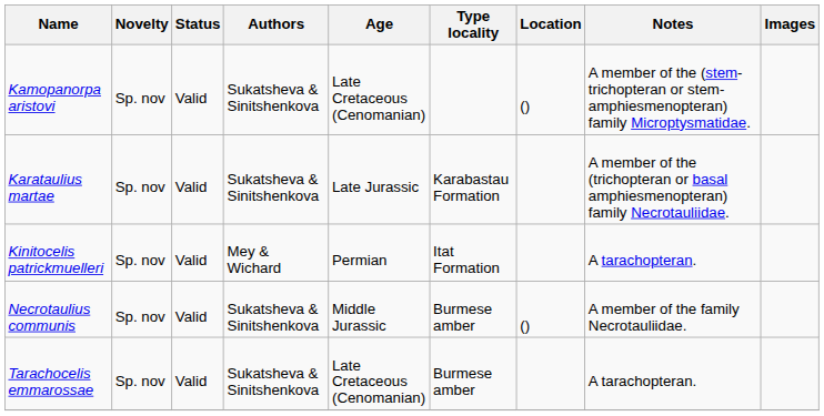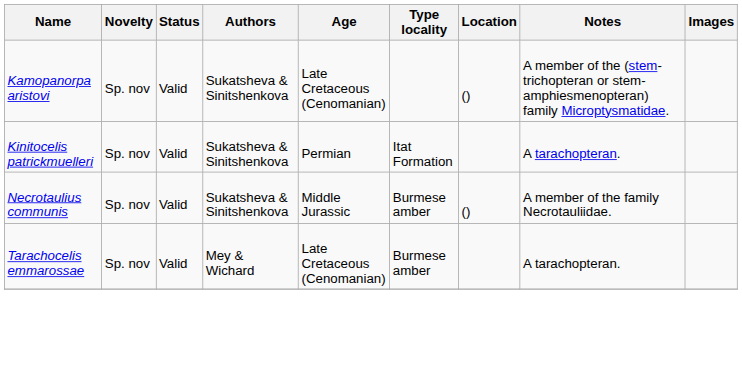 <table class="wikitable sortable" align="center" width="100%">
 <tr>
 <th>Name</th>
 <th>Novelty</th>
 <th>Status</th>
 <th>Authors</th>
 <th>Age</th>
 <th>Type locality</th>
 <th>Location</th>
 <th>Notes</th>
 <th>Images</th>
 </tr>
 <tr>
 <td><br><em><a href='#'>Kamopanorpa aristovi</a></em></td>
 <td><br>Sp. nov</td>
 <td><br>Valid</td>
 <td><br>Sukatsheva & Sinitshenkova</td>
 <td><br>Late Cretaceous<br>(Cenomanian)</td>
 <td></td>
 <td><br><br>()</td>
 <td><br>A member of the (<a href='#'>stem</a>-trichopteran or stem-amphiesmenopteran) family <a href='#'>Microptysmatidae</a>.</td>
 <td></td>
 </tr>
 <tr>
-<td><br><em><a href='#'>Karataulius martae</a></em></td>
+<td><br><em><a href='#'>Kinitocelis patrickmuelleri</a></em></td>
 <td><br>Sp. nov</td>
 <td><br>Valid</td>
 <td><br>Sukatsheva & Sinitshenkova</td>
-<td><br>Late Jurassic</td>
-<td><br>Karabastau Formation</td>
-<td><br></td>
-<td><br>A member of the (trichopteran or <a href='#'>basal</a> amphiesmenopteran) family <a href='#'>Necrotauliidae</a>.</td>
-<td></td>
-</tr>
-<tr>
-<td><br><em><a href='#'>Kinitocelis patrickmuelleri</a></em></td>
-<td><br>Sp. nov</td>
-<td><br>Valid</td>
-<td><br>Mey & Wichard</td>
 <td><br>Permian</td>
 <td><br>Itat Formation</td>
 <td><br></td>
 <td><br>A <a href='#'>tarachopteran</a>.</td>
 <td></td>
 </tr>
 <tr>
 <td><br><em><a href='#'>Necrotaulius communis</a></em></td>
 <td><br>Sp. nov</td>
 <td><br>Valid</td>
 <td><br>Sukatsheva & Sinitshenkova</td>
 <td><br>Middle Jurassic</td>
 <td><br>Burmese amber</td>
 <td><br><br>()</td>
 <td><br>A member of the family Necrotauliidae.</td>
 <td></td>
 </tr>
 <tr>
 <td><br><em><a href='#'>Tarachocelis emmarossae</a></em></td>
 <td><br>Sp. nov</td>
 <td><br>Valid</td>
-<td><br>Sukatsheva & Sinitshenkova</td>
+<td><br>Mey & Wichard</td>
 <td><br>Late Cretaceous<br>(Cenomanian)</td>
 <td><br>Burmese amber</td>
 <td><br></td>
 <td><br>A tarachopteran.</td>
 <td></td>
 </tr>
 <tr>
 </tr>
 </table>
